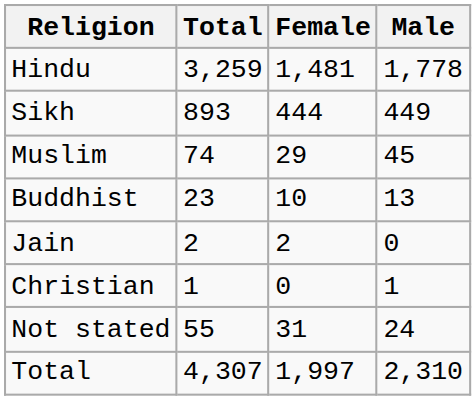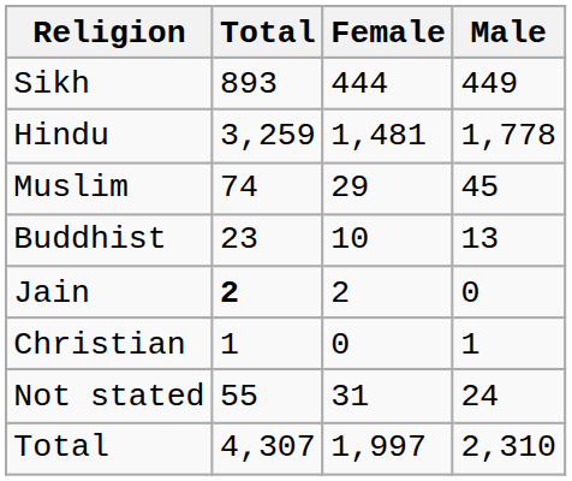 <table class="wikitable sortable">
 <tr>
 <th>Religion</th>
 <th>Total</th>
 <th>Female</th>
 <th>Male</th>
 </tr>
 <tr>
+<td>Sikh</td>
+<td>893</td>
+<td>444</td>
+<td>449</td>
+</tr>
+<tr>
 <td>Hindu</td>
 <td>3,259</td>
 <td>1,481</td>
 <td>1,778</td>
-</tr>
-<tr>
-<td>Sikh</td>
-<td>893</td>
-<td>444</td>
-<td>449</td>
 </tr>
 <tr>
 <td>Muslim</td>
 <td>74</td>
 <td>29</td>
 <td>45</td>
 </tr>
 <tr>
 <td>Buddhist</td>
 <td>23</td>
 <td>10</td>
 <td>13</td>
 </tr>
 <tr>
 <td>Jain</td>
-<td>2</td>
+<td><strong>2</strong></td>
 <td>2</td>
 <td>0</td>
 </tr>
 <tr>
 <td>Christian</td>
 <td>1</td>
 <td>0</td>
 <td>1</td>
 </tr>
 <tr>
 <td>Not stated</td>
 <td>55</td>
 <td>31</td>
 <td>24</td>
 </tr>
 <tr>
 <td>Total</td>
 <td>4,307</td>
 <td>1,997</td>
 <td>2,310</td>
 </tr>
 </table>
